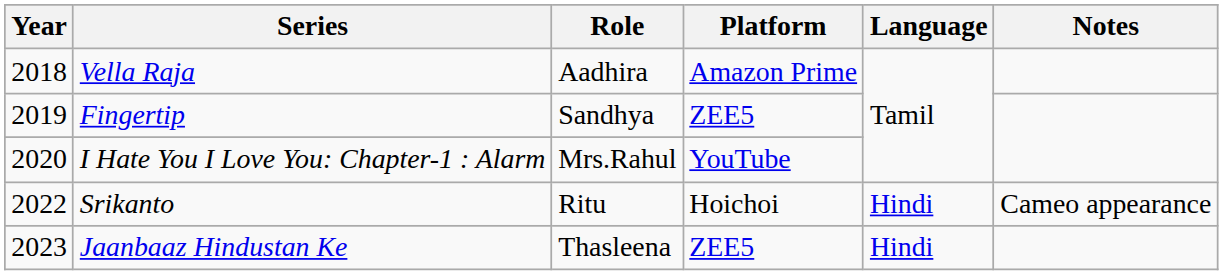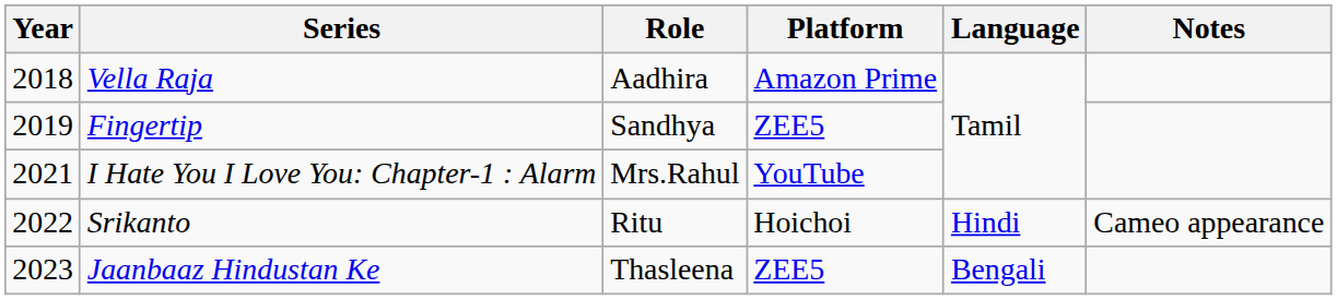 <table class="wikitable sortable">
 <tr>
 <th scope="col">Year</th>
 <th scope="col">Series</th>
 <th scope="col">Role</th>
 <th scope="col">Platform</th>
 <th scope="col">Language</th>
 <th scope="col" class="unsortable">Notes</th>
 </tr>
 <tr>
 <td>2018</td>
 <td><em><a href='#'>Vella Raja</a></em></td>
 <td>Aadhira</td>
 <td><a href='#'>Amazon Prime</a></td>
 <td rowspan="3">Tamil</td>
 <td></td>
 </tr>
 <tr>
 <td>2019</td>
 <td><em><a href='#'>Fingertip</a></em></td>
 <td>Sandhya</td>
 <td><a href='#'>ZEE5</a></td>
 </tr>
 <tr>
-<td>2020</td>
+<td>2021</td>
 <td><em>I Hate You I Love You: Chapter-1 : Alarm</em></td>
 <td>Mrs.Rahul</td>
 <td><a href='#'>YouTube</a></td>
 </tr>
 <tr>
 <td>2022</td>
 <td><em>Srikanto</em></td>
 <td>Ritu</td>
 <td>Hoichoi</td>
 <td><a href='#'>Hindi</a></td>
 <td>Cameo appearance</td>
 </tr>
 <tr>
 <td>2023</td>
 <td><em><a href='#'>Jaanbaaz Hindustan Ke</a></em></td>
 <td>Thasleena</td>
 <td><a href='#'>ZEE5</a></td>
-<td><a href='#'>Hindi</a></td>
+<td><a href='#'>Bengali</a></td>
 <td></td>
 </tr>
 </table>
